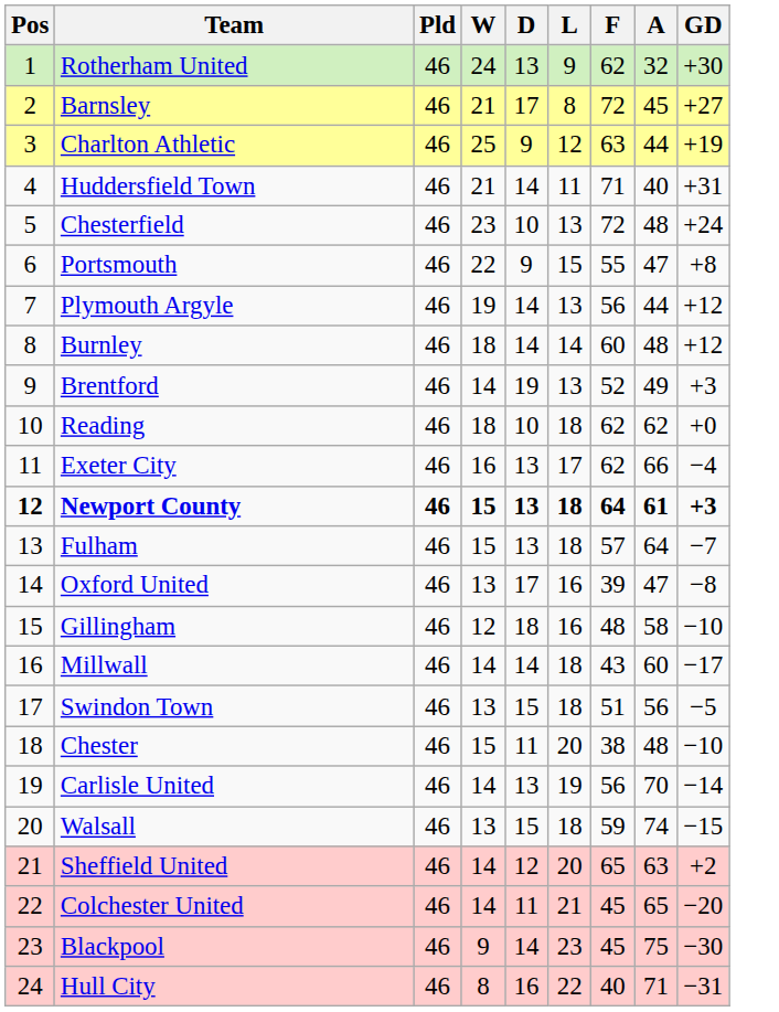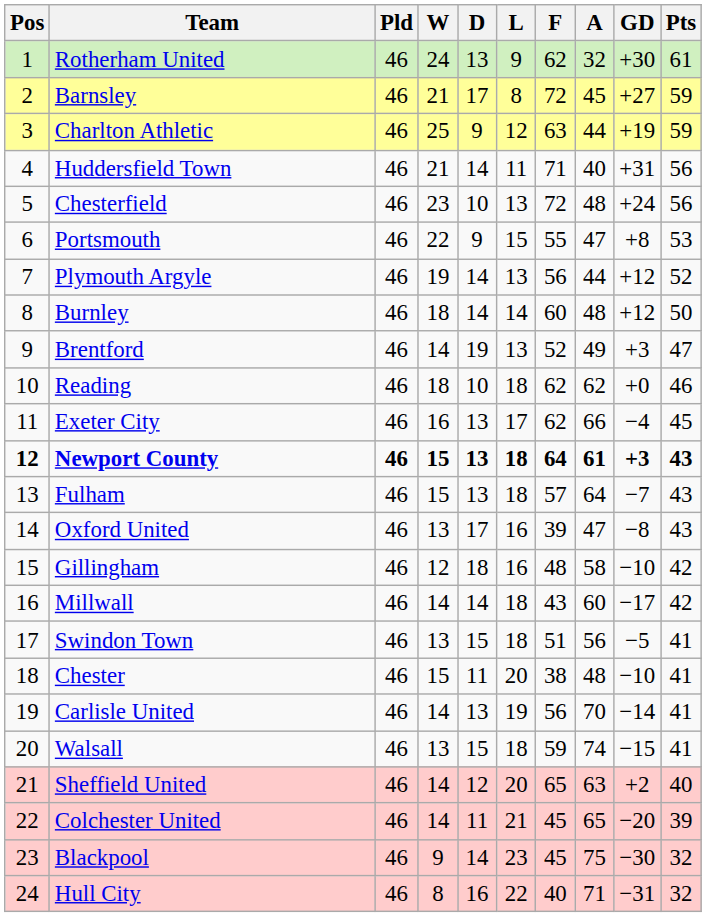 <table class="wikitable" style="text-align:center">
 <tr>
 <th width=20>Pos</th>
 <th width=220>Team</th>
 <th width=20>Pld</th>
 <th width=20>W</th>
 <th width=20>D</th>
 <th width=20>L</th>
 <th width=20>F</th>
 <th width=20>A</th>
 <th width=20>GD</th>
+<th width=20>Pts</th>
 </tr>
 <tr bgcolor="#D0F0C0">
 <td>1</td>
 <td align="left"><a href='#'>Rotherham United</a></td>
 <td>46</td>
 <td>24</td>
 <td>13</td>
 <td>9</td>
 <td>62</td>
 <td>32</td>
 <td>+30</td>
+<td>61</td>
 </tr>
 <tr style="background:#FFFF99;">
 <td>2</td>
 <td align="left"><a href='#'>Barnsley</a></td>
 <td>46</td>
 <td>21</td>
 <td>17</td>
 <td>8</td>
 <td>72</td>
 <td>45</td>
 <td>+27</td>
+<td>59</td>
 </tr>
 <tr style="background:#FFFF99;">
 <td>3</td>
 <td align="left"><a href='#'>Charlton Athletic</a></td>
 <td>46</td>
 <td>25</td>
 <td>9</td>
 <td>12</td>
 <td>63</td>
 <td>44</td>
 <td>+19</td>
+<td>59</td>
 </tr>
 <tr>
 <td>4</td>
 <td align="left"><a href='#'>Huddersfield Town</a></td>
 <td>46</td>
 <td>21</td>
 <td>14</td>
 <td>11</td>
 <td>71</td>
 <td>40</td>
 <td>+31</td>
+<td>56</td>
 </tr>
 <tr>
 <td>5</td>
 <td align="left"><a href='#'>Chesterfield</a></td>
 <td>46</td>
 <td>23</td>
 <td>10</td>
 <td>13</td>
 <td>72</td>
 <td>48</td>
 <td>+24</td>
+<td>56</td>
 </tr>
 <tr>
 <td>6</td>
 <td align="left"><a href='#'>Portsmouth</a></td>
 <td>46</td>
 <td>22</td>
 <td>9</td>
 <td>15</td>
 <td>55</td>
 <td>47</td>
 <td>+8</td>
+<td>53</td>
 </tr>
 <tr>
 <td>7</td>
 <td align="left"><a href='#'>Plymouth Argyle</a></td>
 <td>46</td>
 <td>19</td>
 <td>14</td>
 <td>13</td>
 <td>56</td>
 <td>44</td>
 <td>+12</td>
+<td>52</td>
 </tr>
 <tr>
 <td>8</td>
 <td align="left"><a href='#'>Burnley</a></td>
 <td>46</td>
 <td>18</td>
 <td>14</td>
 <td>14</td>
 <td>60</td>
 <td>48</td>
 <td>+12</td>
+<td>50</td>
 </tr>
 <tr>
 <td>9</td>
 <td align="left"><a href='#'>Brentford</a></td>
 <td>46</td>
 <td>14</td>
 <td>19</td>
 <td>13</td>
 <td>52</td>
 <td>49</td>
 <td>+3</td>
+<td>47</td>
 </tr>
 <tr>
 <td>10</td>
 <td align="left"><a href='#'>Reading</a></td>
 <td>46</td>
 <td>18</td>
 <td>10</td>
 <td>18</td>
 <td>62</td>
 <td>62</td>
 <td>+0</td>
+<td>46</td>
 </tr>
 <tr>
 <td>11</td>
 <td align="left"><a href='#'>Exeter City</a></td>
 <td>46</td>
 <td>16</td>
 <td>13</td>
 <td>17</td>
 <td>62</td>
 <td>66</td>
 <td>−4</td>
+<td>45</td>
 </tr>
 <tr>
 <td><strong>12</strong></td>
 <td align="left"><strong><a href='#'>Newport County</a></strong></td>
 <td><strong>46</strong></td>
 <td><strong>15</strong></td>
 <td><strong>13</strong></td>
 <td><strong>18</strong></td>
 <td><strong>64</strong></td>
 <td><strong>61</strong></td>
 <td><strong>+3</strong></td>
+<td><strong>43</strong></td>
 </tr>
 <tr>
 <td>13</td>
 <td align="left"><a href='#'>Fulham</a></td>
 <td>46</td>
 <td>15</td>
 <td>13</td>
 <td>18</td>
 <td>57</td>
 <td>64</td>
 <td>−7</td>
+<td>43</td>
 </tr>
 <tr>
 <td>14</td>
 <td align="left"><a href='#'>Oxford United</a></td>
 <td>46</td>
 <td>13</td>
 <td>17</td>
 <td>16</td>
 <td>39</td>
 <td>47</td>
 <td>−8</td>
+<td>43</td>
 </tr>
 <tr>
 <td>15</td>
 <td align="left"><a href='#'>Gillingham</a></td>
 <td>46</td>
 <td>12</td>
 <td>18</td>
 <td>16</td>
 <td>48</td>
 <td>58</td>
 <td>−10</td>
+<td>42</td>
 </tr>
 <tr>
 <td>16</td>
 <td align="left"><a href='#'>Millwall</a></td>
 <td>46</td>
 <td>14</td>
 <td>14</td>
 <td>18</td>
 <td>43</td>
 <td>60</td>
 <td>−17</td>
+<td>42</td>
 </tr>
 <tr>
 <td>17</td>
 <td align="left"><a href='#'>Swindon Town</a></td>
 <td>46</td>
 <td>13</td>
 <td>15</td>
 <td>18</td>
 <td>51</td>
 <td>56</td>
 <td>−5</td>
+<td>41</td>
 </tr>
 <tr>
 <td>18</td>
 <td align="left"><a href='#'>Chester</a></td>
 <td>46</td>
 <td>15</td>
 <td>11</td>
 <td>20</td>
 <td>38</td>
 <td>48</td>
 <td>−10</td>
+<td>41</td>
 </tr>
 <tr>
 <td>19</td>
 <td align="left"><a href='#'>Carlisle United</a></td>
 <td>46</td>
 <td>14</td>
 <td>13</td>
 <td>19</td>
 <td>56</td>
 <td>70</td>
 <td>−14</td>
+<td>41</td>
 </tr>
 <tr>
 <td>20</td>
 <td align="left"><a href='#'>Walsall</a></td>
 <td>46</td>
 <td>13</td>
 <td>15</td>
 <td>18</td>
 <td>59</td>
 <td>74</td>
 <td>−15</td>
+<td>41</td>
 </tr>
 <tr bgcolor="#FFCCCC">
 <td>21</td>
 <td align="left"><a href='#'>Sheffield United</a></td>
 <td>46</td>
 <td>14</td>
 <td>12</td>
 <td>20</td>
 <td>65</td>
 <td>63</td>
 <td>+2</td>
+<td>40</td>
 </tr>
 <tr bgcolor="#FFCCCC">
 <td>22</td>
 <td align="left"><a href='#'>Colchester United</a></td>
 <td>46</td>
 <td>14</td>
 <td>11</td>
 <td>21</td>
 <td>45</td>
 <td>65</td>
 <td>−20</td>
+<td>39</td>
 </tr>
 <tr bgcolor="#FFCCCC">
 <td>23</td>
 <td align="left"><a href='#'>Blackpool</a></td>
 <td>46</td>
 <td>9</td>
 <td>14</td>
 <td>23</td>
 <td>45</td>
 <td>75</td>
 <td>−30</td>
+<td>32</td>
 </tr>
 <tr bgcolor="#FFCCCC">
 <td>24</td>
 <td align="left"><a href='#'>Hull City</a></td>
 <td>46</td>
 <td>8</td>
 <td>16</td>
 <td>22</td>
 <td>40</td>
 <td>71</td>
 <td>−31</td>
+<td>32</td>
 </tr>
 </table>
